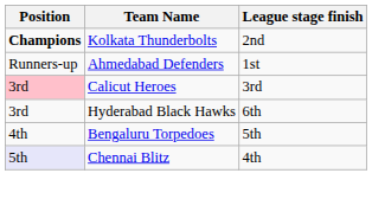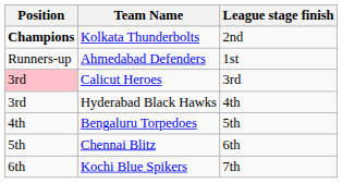 <table class="wikitable">
 <tr>
 <th>Position</th>
 <th>Team Name</th>
 <th>League stage finish</th>
 </tr>
 <tr>
 <td><strong>Champions</strong></td>
 <td><a href='#'>Kolkata Thunderbolts</a></td>
 <td>2nd</td>
 </tr>
 <tr>
 <td>Runners-up</td>
 <td><a href='#'>Ahmedabad Defenders</a></td>
 <td>1st</td>
 </tr>
 <tr>
 <td style="background: pink;">3rd</td>
 <td><a href='#'>Calicut Heroes</a></td>
 <td>3rd</td>
 </tr>
 <tr>
 <td>3rd</td>
 <td>Hyderabad Black Hawks</td>
-<td>6th</td>
+<td>4th</td>
 </tr>
 <tr>
 <td>4th</td>
 <td><a href='#'>Bengaluru Torpedoes</a></td>
 <td>5th</td>
 </tr>
 <tr>
-<td style="background: lavender;">5th</td>
+<td>5th</td>
 <td><a href='#'>Chennai Blitz</a></td>
-<td>4th</td>
+<td>6th</td>
+</tr>
+<tr>
+<td>6th</td>
+<td><a href='#'>Kochi Blue Spikers</a></td>
+<td>7th</td>
 </tr>
 </table>
